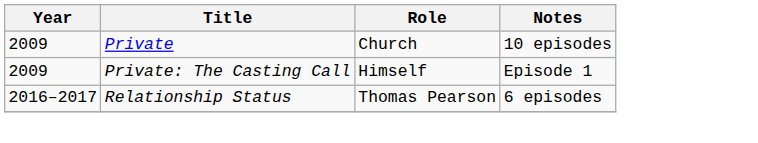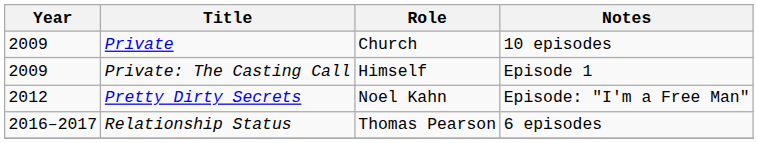 <table class="wikitable sortable">
 <tr>
 <th>Year</th>
 <th>Title</th>
 <th>Role</th>
 <th class="unsortable">Notes</th>
 </tr>
 <tr>
 <td>2009</td>
 <td><em><a href='#'>Private</a></em></td>
 <td>Church</td>
 <td>10 episodes</td>
 </tr>
 <tr>
 <td>2009</td>
 <td><em>Private: The Casting Call</em></td>
 <td>Himself</td>
 <td>Episode 1</td>
 </tr>
 <tr>
+<td>2012</td>
+<td><em><a href='#'>Pretty Dirty Secrets</a></em></td>
+<td>Noel Kahn</td>
+<td>Episode: "I'm a Free Man"</td>
+</tr>
+<tr>
 <td>2016–2017</td>
 <td><em>Relationship Status</em></td>
 <td>Thomas Pearson</td>
 <td>6 episodes</td>
 </tr>
 <tr>
 </tr>
 </table>
